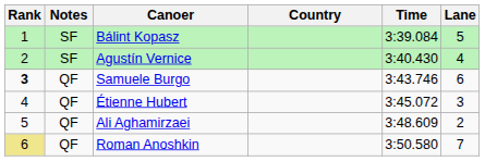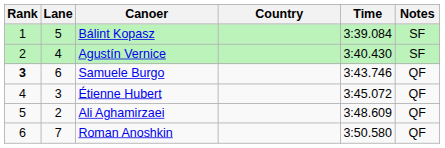 <table class="wikitable" style="text-align:center;">
 <tr>
 <th width=30>Rank</th>
-<th width=50>Notes</th>
+<th width=30>Lane</th>
 <th width=175>Canoer</th>
 <th width=150>Country</th>
 <th width=30>Time</th>
-<th width=30>Lane</th>
+<th width=50>Notes</th>
 </tr>
 <tr bgcolor=bbf3bb>
 <td>1</td>
-<td>SF</td>
+<td>5</td>
 <td align=left><a href='#'>Bálint Kopasz</a></td>
 <td align=left></td>
 <td>3:39.084</td>
-<td>5</td>
+<td>SF</td>
 </tr>
 <tr bgcolor=bbf3bb>
 <td>2</td>
-<td>SF</td>
+<td>4</td>
 <td align=left><a href='#'>Agustín Vernice</a></td>
 <td align=left></td>
 <td>3:40.430</td>
-<td>4</td>
+<td>SF</td>
 </tr>
 <tr>
 <td><strong>3</strong></td>
-<td>QF</td>
+<td>6</td>
 <td align=left><a href='#'>Samuele Burgo</a></td>
 <td align=left></td>
 <td>3:43.746</td>
-<td>6</td>
+<td>QF</td>
 </tr>
 <tr>
 <td>4</td>
-<td>QF</td>
+<td>3</td>
 <td align=left><a href='#'>Étienne Hubert</a></td>
 <td align=left></td>
 <td>3:45.072</td>
-<td>3</td>
+<td>QF</td>
 </tr>
 <tr>
 <td>5</td>
-<td>QF</td>
+<td>2</td>
 <td align=left><a href='#'>Ali Aghamirzaei</a></td>
 <td align=left></td>
 <td>3:48.609</td>
-<td>2</td>
+<td>QF</td>
 </tr>
 <tr>
-<td style="background: khaki;">6</td>
-<td>QF</td>
+<td>6</td>
+<td>7</td>
 <td align=left><a href='#'>Roman Anoshkin</a></td>
 <td align=left></td>
 <td>3:50.580</td>
-<td>7</td>
+<td>QF</td>
 </tr>
 </table>
